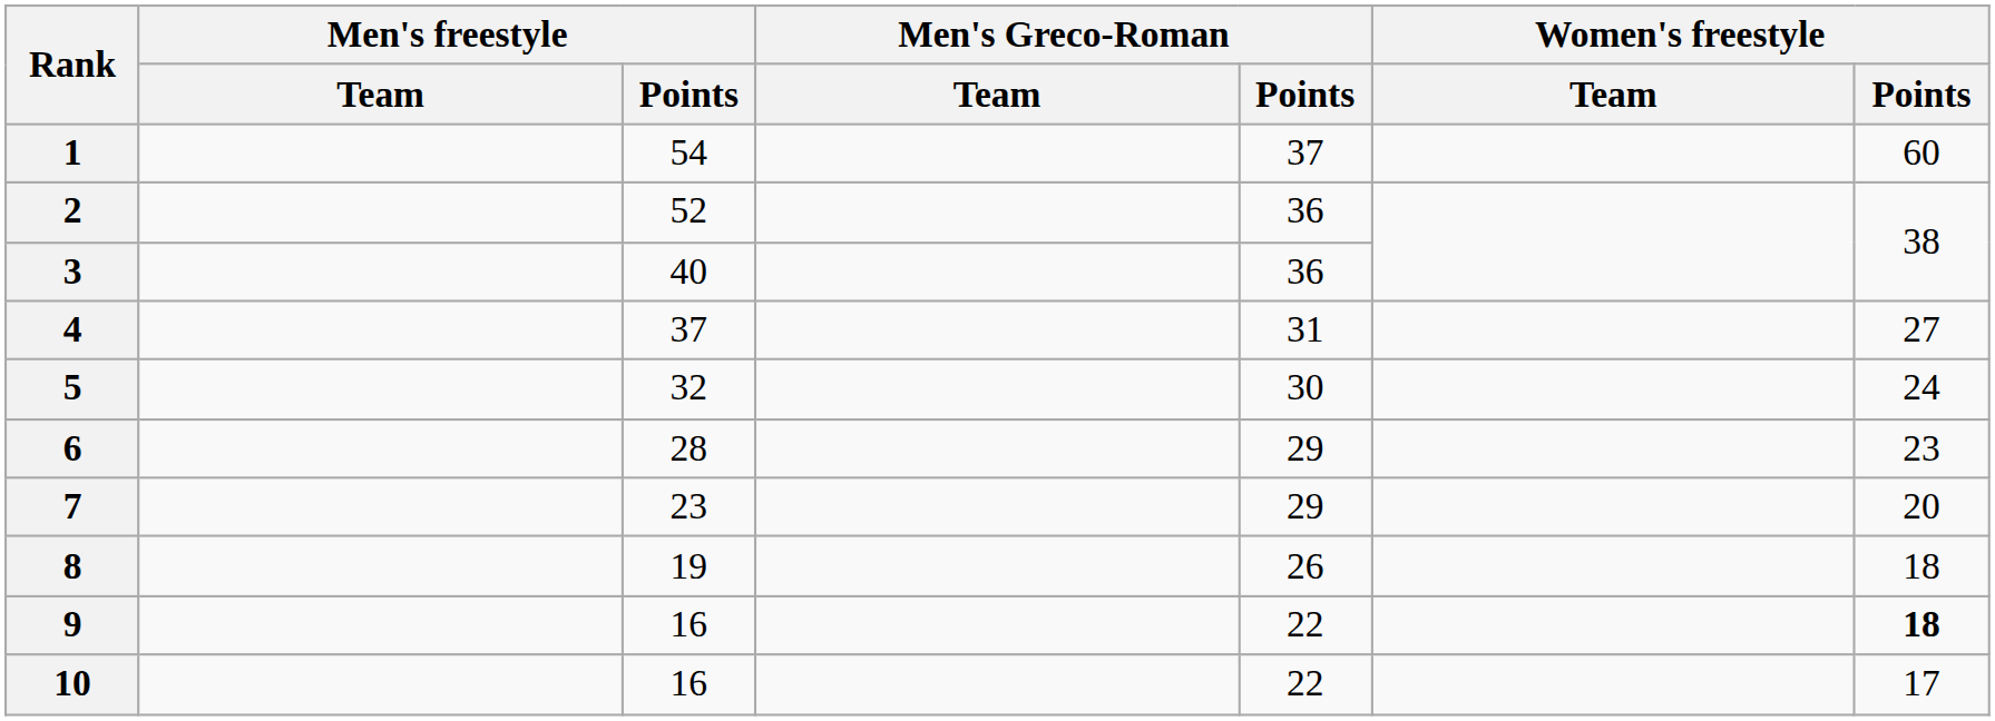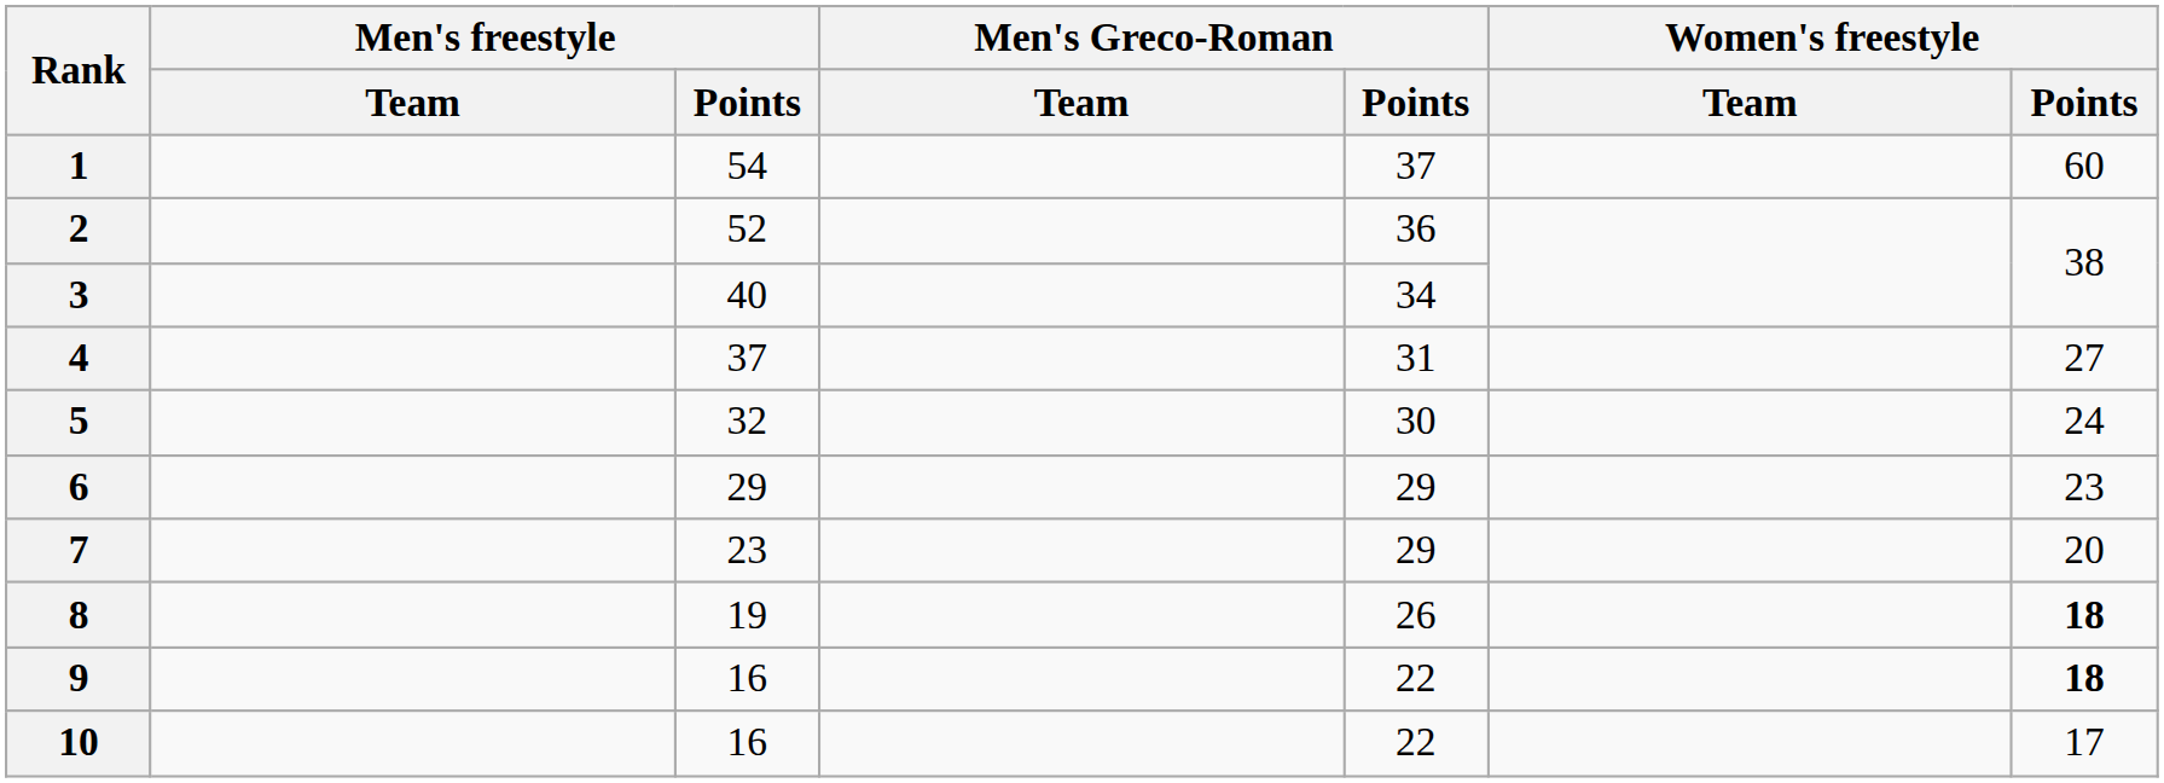 <table class="wikitable" style="text-align:center;">
 <tr>
 <th rowspan="2" width="50">Rank</th>
 <th colspan="2">Men's freestyle</th>
 <th colspan="2">Men's Greco-Roman</th>
 <th colspan="2">Women's freestyle</th>
 </tr>
 <tr>
 <th width="200">Team</th>
 <th width="50">Points</th>
 <th width="200">Team</th>
 <th width="50">Points</th>
 <th width="200">Team</th>
 <th width="50">Points</th>
 </tr>
 <tr>
 <th>1</th>
 <td align="left"></td>
 <td>54</td>
 <td align="left"></td>
 <td>37</td>
 <td align="left"></td>
 <td>60</td>
 </tr>
 <tr>
 <th>2</th>
 <td align="left"></td>
 <td>52</td>
 <td align="left"></td>
 <td>36</td>
 <td align="left" rowspan=2><br></td>
 <td rowspan=2>38</td>
 </tr>
 <tr>
 <th>3</th>
 <td align="left"></td>
 <td>40</td>
 <td align="left"></td>
-<td>36</td>
+<td>34</td>
 </tr>
 <tr>
 <th>4</th>
 <td align="left"></td>
 <td>37</td>
 <td align="left"></td>
 <td>31</td>
 <td align="left"></td>
 <td>27</td>
 </tr>
 <tr>
 <th>5</th>
 <td align="left"></td>
 <td>32</td>
 <td align="left"></td>
 <td>30</td>
 <td align="left"></td>
 <td>24</td>
 </tr>
 <tr>
 <th>6</th>
 <td align="left"></td>
-<td>28</td>
+<td>29</td>
 <td align="left"></td>
 <td>29</td>
 <td align="left"></td>
 <td>23</td>
 </tr>
 <tr>
 <th>7</th>
 <td align="left"></td>
 <td>23</td>
 <td align="left"></td>
 <td>29</td>
 <td align="left"></td>
 <td>20</td>
 </tr>
 <tr>
 <th>8</th>
 <td align="left"></td>
 <td>19</td>
 <td align="left"></td>
 <td>26</td>
 <td align="left"></td>
-<td>18</td>
+<td><strong>18</strong></td>
 </tr>
 <tr>
 <th>9</th>
 <td align="left"></td>
 <td>16</td>
 <td align="left"></td>
 <td>22</td>
 <td align="left"></td>
 <td><strong>18</strong></td>
 </tr>
 <tr>
 <th>10</th>
 <td align="left"></td>
 <td>16</td>
 <td align="left"></td>
 <td>22</td>
 <td align="left"></td>
 <td>17</td>
 </tr>
 </table>
